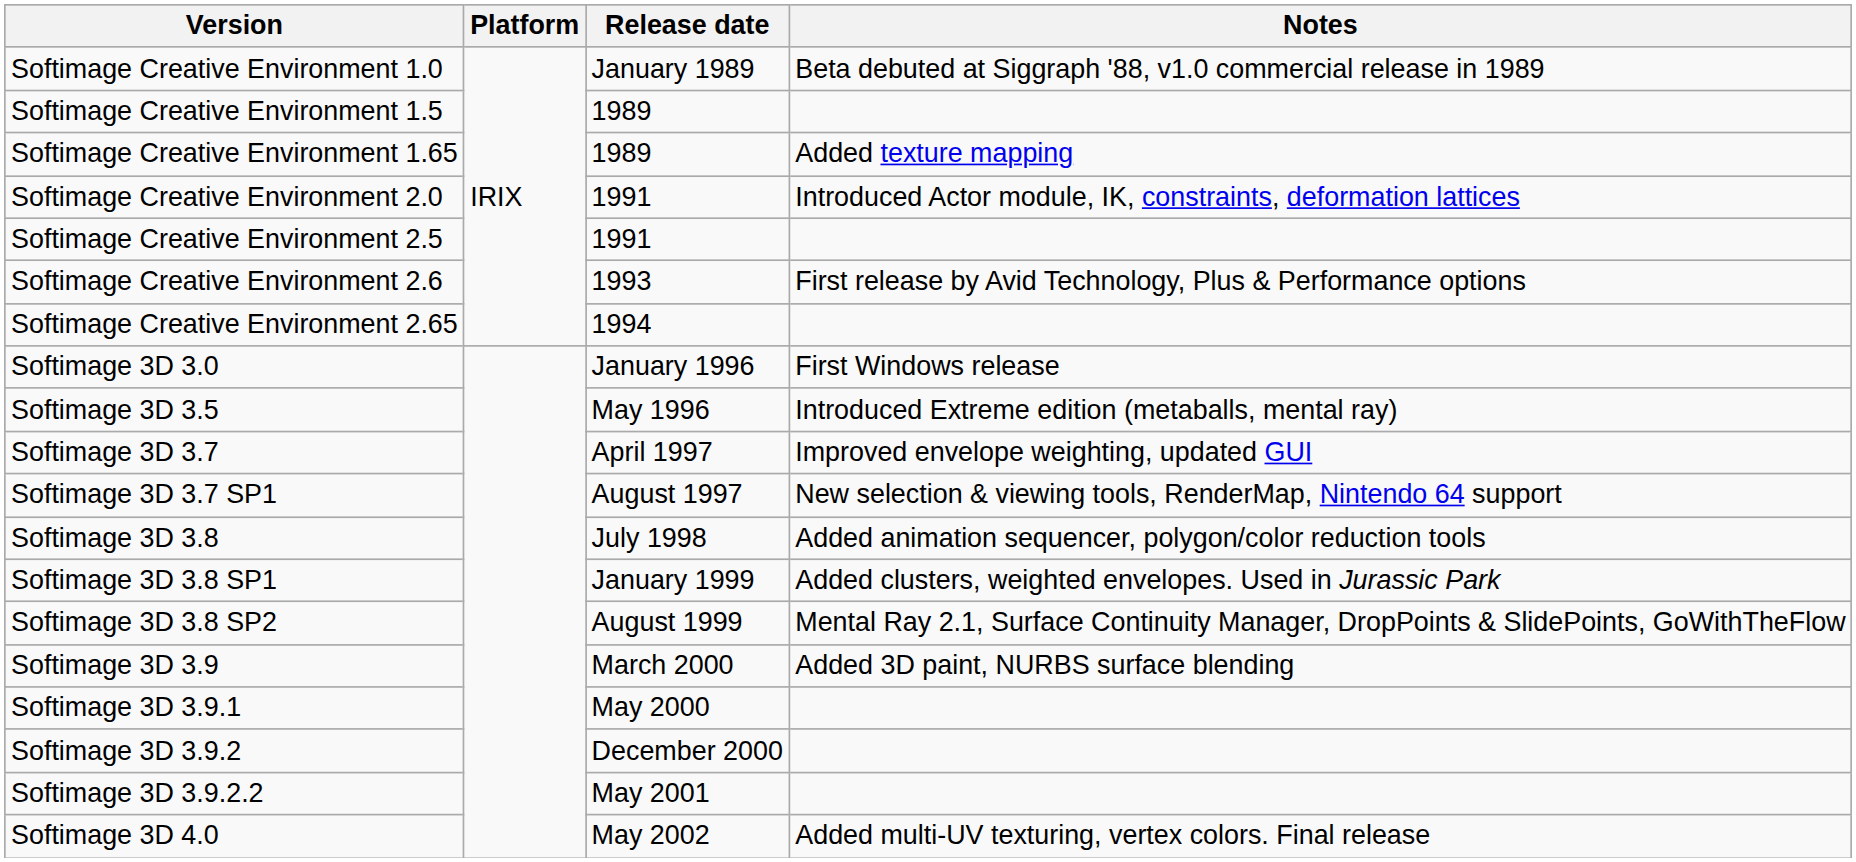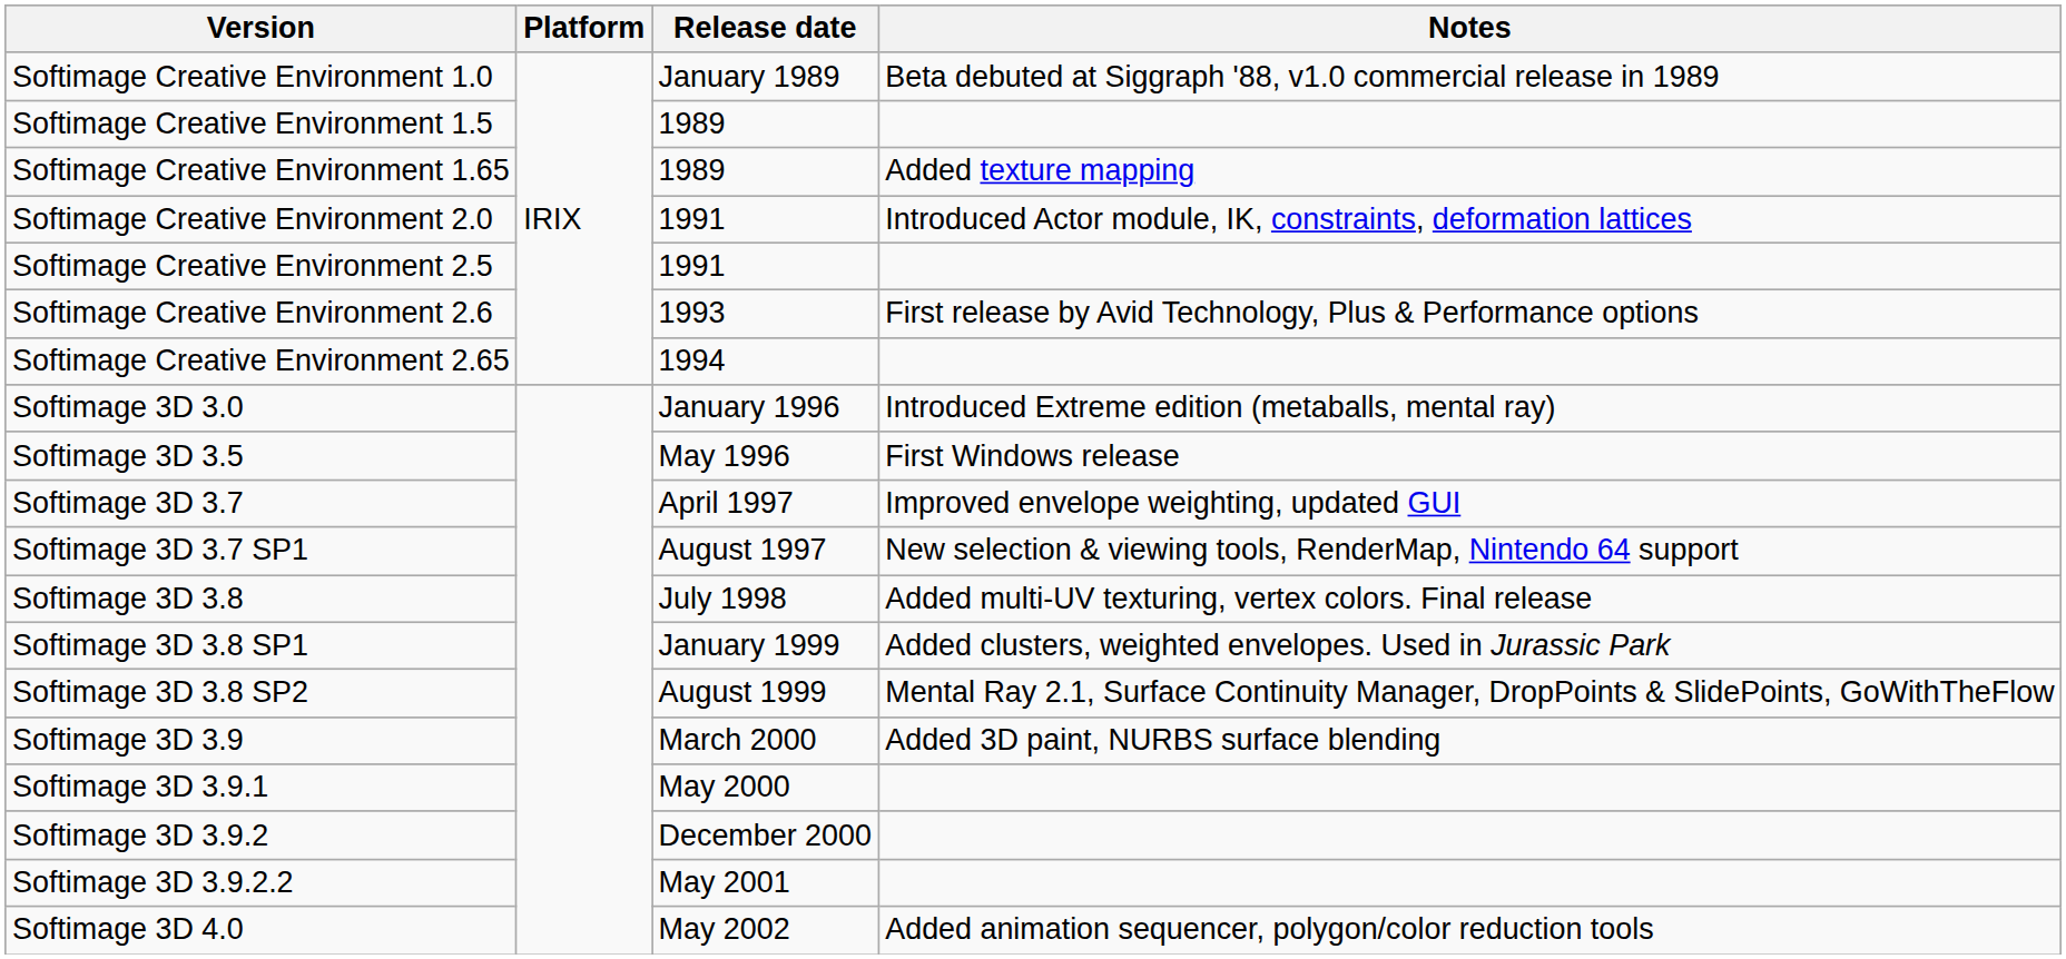 <table class="wikitable">
 <tr>
 <th>Version</th>
 <th>Platform</th>
 <th>Release date</th>
 <th>Notes</th>
 </tr>
 <tr>
 <td>Softimage Creative Environment 1.0</td>
 <td rowspan="7">IRIX</td>
 <td>January 1989</td>
 <td>Beta debuted at Siggraph '88, v1.0 commercial release in 1989</td>
 </tr>
 <tr>
 <td>Softimage Creative Environment 1.5</td>
 <td>1989</td>
 <td></td>
 </tr>
 <tr>
 <td>Softimage Creative Environment 1.65</td>
 <td>1989</td>
 <td>Added <a href='#'>texture mapping</a></td>
 </tr>
 <tr>
 <td>Softimage Creative Environment 2.0</td>
 <td>1991</td>
 <td>Introduced Actor module, IK, <a href='#'>constraints</a>, <a href='#'>deformation lattices</a></td>
 </tr>
 <tr>
 <td>Softimage Creative Environment 2.5</td>
 <td>1991</td>
 <td></td>
 </tr>
 <tr>
 <td>Softimage Creative Environment 2.6</td>
 <td>1993</td>
 <td>First release by Avid Technology, Plus & Performance options</td>
 </tr>
 <tr>
 <td>Softimage Creative Environment 2.65</td>
 <td>1994</td>
 <td></td>
 </tr>
 <tr>
 <td>Softimage 3D 3.0</td>
 <td rowspan="12"></td>
 <td>January 1996</td>
-<td>First Windows release</td>
+<td>Introduced Extreme edition (metaballs, mental ray)</td>
 </tr>
 <tr>
 <td>Softimage 3D 3.5</td>
 <td>May 1996</td>
-<td>Introduced Extreme edition (metaballs, mental ray)</td>
+<td>First Windows release</td>
 </tr>
 <tr>
 <td>Softimage 3D 3.7</td>
 <td>April 1997</td>
 <td>Improved envelope weighting, updated <a href='#'>GUI</a></td>
 </tr>
 <tr>
 <td>Softimage 3D 3.7 SP1</td>
 <td>August 1997</td>
 <td>New selection & viewing tools, RenderMap, <a href='#'>Nintendo 64</a> support</td>
 </tr>
 <tr>
 <td>Softimage 3D 3.8</td>
 <td>July 1998</td>
-<td>Added animation sequencer, polygon/color reduction tools</td>
+<td>Added multi-UV texturing, vertex colors. Final release</td>
 </tr>
 <tr>
 <td>Softimage 3D 3.8 SP1</td>
 <td>January 1999</td>
 <td>Added clusters, weighted envelopes. Used in <em>Jurassic Park</em></td>
 </tr>
 <tr>
 <td>Softimage 3D 3.8 SP2</td>
 <td>August 1999</td>
 <td>Mental Ray 2.1, Surface Continuity Manager, DropPoints & SlidePoints, GoWithTheFlow</td>
 </tr>
 <tr>
 <td>Softimage 3D 3.9</td>
 <td>March 2000</td>
 <td>Added 3D paint, NURBS surface blending</td>
 </tr>
 <tr>
 <td>Softimage 3D 3.9.1</td>
 <td>May 2000</td>
 <td></td>
 </tr>
 <tr>
 <td>Softimage 3D 3.9.2</td>
 <td>December 2000</td>
 <td></td>
 </tr>
 <tr>
 <td>Softimage 3D 3.9.2.2</td>
 <td>May 2001</td>
 <td></td>
 </tr>
 <tr>
 <td>Softimage 3D 4.0</td>
 <td>May 2002</td>
-<td>Added multi-UV texturing, vertex colors. Final release</td>
+<td>Added animation sequencer, polygon/color reduction tools</td>
 </tr>
 </table>
